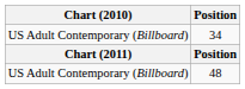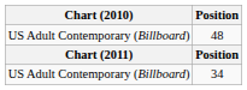 <table class="wikitable ">
 <tr>
 <th>Chart (2010)</th>
 <th>Position</th>
 </tr>
 <tr>
 <td>US Adult Contemporary (<em>Billboard</em>)</td>
-<td style="text-align:center">34</td>
+<td style="text-align:center">48</td>
 </tr>
 <tr>
 <th>Chart (2011)</th>
 <th>Position</th>
 </tr>
 <tr>
 <td>US Adult Contemporary (<em>Billboard</em>)</td>
-<td style="text-align:center">48</td>
+<td style="text-align:center">34</td>
 </tr>
 </table>
